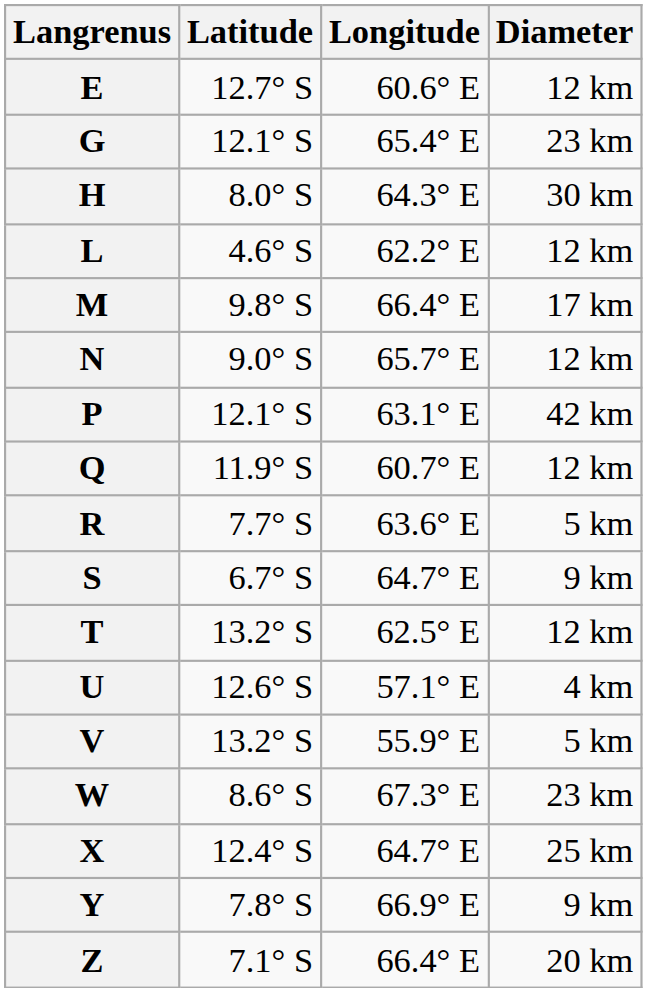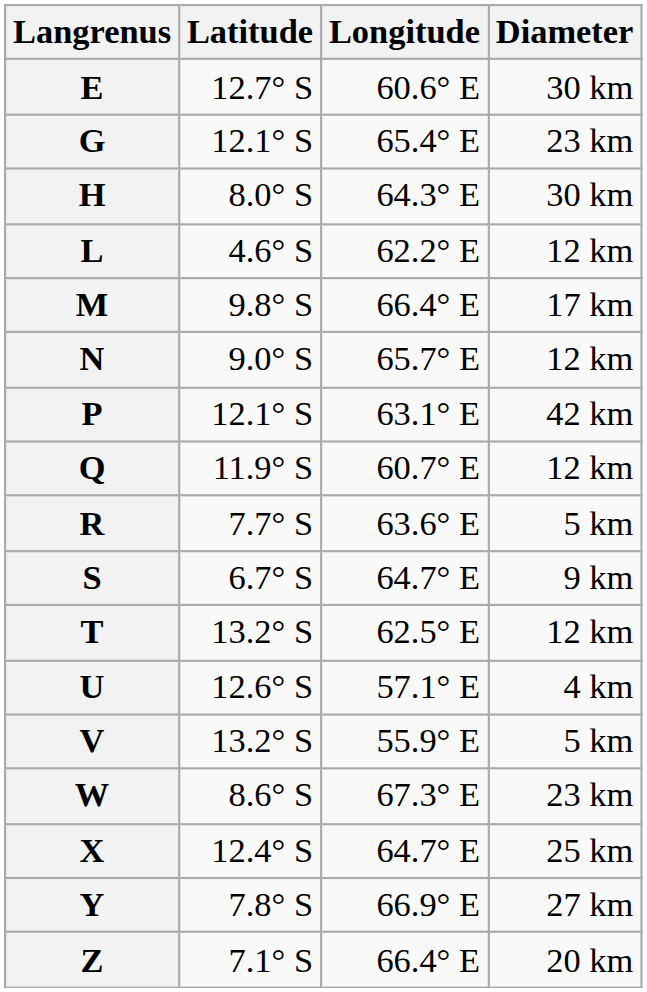 <table class="wikitable" style="text-align: right;">
 <tr>
 <th scope="col">Langrenus</th>
 <th scope="col">Latitude</th>
 <th scope="col">Longitude</th>
 <th scope="col">Diameter</th>
 </tr>
 <tr>
 <th scope="row">E</th>
 <td>12.7° S</td>
 <td>60.6° E</td>
-<td>12 km</td>
+<td>30 km</td>
 </tr>
 <tr>
 <th scope="row">G</th>
 <td>12.1° S</td>
 <td>65.4° E</td>
 <td>23 km</td>
 </tr>
 <tr>
 <th scope="row">H</th>
 <td>8.0° S</td>
 <td>64.3° E</td>
 <td>30 km</td>
 </tr>
 <tr>
 <th scope="row">L</th>
 <td>4.6° S</td>
 <td>62.2° E</td>
 <td>12 km</td>
 </tr>
 <tr>
 <th scope="row">M</th>
 <td>9.8° S</td>
 <td>66.4° E</td>
 <td>17 km</td>
 </tr>
 <tr>
 <th scope="row">N</th>
 <td>9.0° S</td>
 <td>65.7° E</td>
 <td>12 km</td>
 </tr>
 <tr>
 <th scope="row">P</th>
 <td>12.1° S</td>
 <td>63.1° E</td>
 <td>42 km</td>
 </tr>
 <tr>
 <th scope="row">Q</th>
 <td>11.9° S</td>
 <td>60.7° E</td>
 <td>12 km</td>
 </tr>
 <tr>
 <th scope="row">R</th>
 <td>7.7° S</td>
 <td>63.6° E</td>
 <td>5 km</td>
 </tr>
 <tr>
 <th scope="row">S</th>
 <td>6.7° S</td>
 <td>64.7° E</td>
 <td>9 km</td>
 </tr>
 <tr>
 <th scope="row">T</th>
 <td>13.2° S</td>
 <td>62.5° E</td>
 <td>12 km</td>
 </tr>
 <tr>
 <th scope="row">U</th>
 <td>12.6° S</td>
 <td>57.1° E</td>
 <td>4 km</td>
 </tr>
 <tr>
 <th scope="row">V</th>
 <td>13.2° S</td>
 <td>55.9° E</td>
 <td>5 km</td>
 </tr>
 <tr>
 <th scope="row">W</th>
 <td>8.6° S</td>
 <td>67.3° E</td>
 <td>23 km</td>
 </tr>
 <tr>
 <th scope="row">X</th>
 <td>12.4° S</td>
 <td>64.7° E</td>
 <td>25 km</td>
 </tr>
 <tr>
 <th scope="row">Y</th>
 <td>7.8° S</td>
 <td>66.9° E</td>
-<td>9 km</td>
+<td>27 km</td>
 </tr>
 <tr>
 <th scope="row">Z</th>
 <td>7.1° S</td>
 <td>66.4° E</td>
 <td>20 km</td>
 </tr>
 </table>
